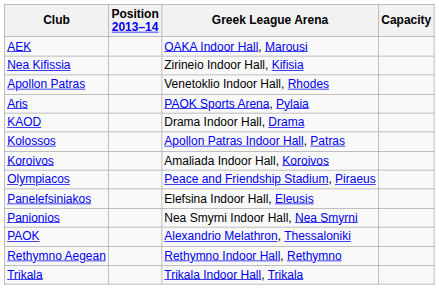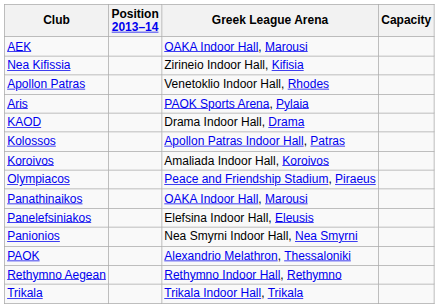 <table class="wikitable sortable">
 <tr>
 <th>Club</th>
 <th>Position<br><a href='#'>2013–14</a></th>
 <th>Greek League Arena</th>
 <th>Capacity</th>
 </tr>
 <tr>
 <td><a href='#'>AEK</a></td>
 <td></td>
 <td><a href='#'>OAKA Indoor Hall</a>, <a href='#'>Marousi</a></td>
 <td></td>
 </tr>
 <tr>
 <td><a href='#'>Nea Kifissia</a></td>
 <td></td>
 <td>Zirineio Indoor Hall, <a href='#'>Kifisia</a></td>
 <td></td>
 </tr>
 <tr>
 <td><a href='#'>Apollon Patras</a></td>
 <td></td>
 <td>Venetoklio Indoor Hall, <a href='#'>Rhodes</a></td>
 <td></td>
 </tr>
 <tr>
 <td><a href='#'>Aris</a></td>
 <td></td>
 <td><a href='#'>PAOK Sports Arena</a>, <a href='#'>Pylaia</a></td>
 <td></td>
 </tr>
 <tr>
 <td><a href='#'>KAOD</a></td>
 <td></td>
 <td>Drama Indoor Hall, <a href='#'>Drama</a></td>
 <td></td>
 </tr>
 <tr>
 <td><a href='#'>Kolossos</a></td>
 <td></td>
 <td><a href='#'>Apollon Patras Indoor Hall</a>, <a href='#'>Patras</a></td>
 <td></td>
 </tr>
 <tr>
 <td><a href='#'>Koroivos</a></td>
 <td></td>
 <td>Amaliada Indoor Hall, <a href='#'>Koroivos</a></td>
 <td></td>
 </tr>
 <tr>
 <td><a href='#'>Olympiacos</a></td>
 <td></td>
 <td><a href='#'>Peace and Friendship Stadium</a>, <a href='#'>Piraeus</a></td>
 <td></td>
 </tr>
 <tr>
+<td><a href='#'>Panathinaikos</a></td>
+<td></td>
+<td><a href='#'>OAKA Indoor Hall</a>, <a href='#'>Marousi</a></td>
+<td></td>
+</tr>
+<tr>
 <td><a href='#'>Panelefsiniakos</a></td>
 <td></td>
 <td>Elefsina Indoor Hall, <a href='#'>Eleusis</a></td>
 <td></td>
 </tr>
 <tr>
 <td><a href='#'>Panionios</a></td>
 <td></td>
 <td>Nea Smyrni Indoor Hall, <a href='#'>Nea Smyrni</a></td>
 <td></td>
 </tr>
 <tr>
 <td><a href='#'>PAOK</a></td>
 <td></td>
 <td><a href='#'>Alexandrio Melathron</a>, <a href='#'>Thessaloniki</a></td>
 <td></td>
 </tr>
 <tr>
 <td><a href='#'>Rethymno Aegean</a></td>
 <td></td>
 <td><a href='#'>Rethymno Indoor Hall</a>, <a href='#'>Rethymno</a></td>
 <td></td>
 </tr>
 <tr>
 <td><a href='#'>Trikala</a></td>
 <td></td>
 <td><a href='#'>Trikala Indoor Hall</a>, <a href='#'>Trikala</a></td>
 <td></td>
 </tr>
 </table>
